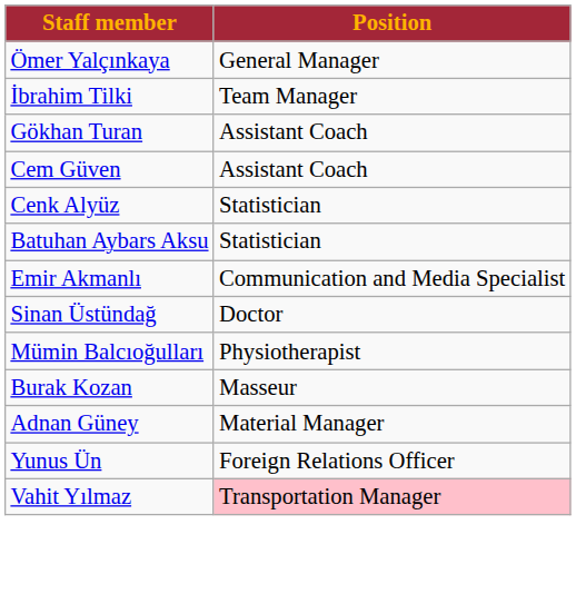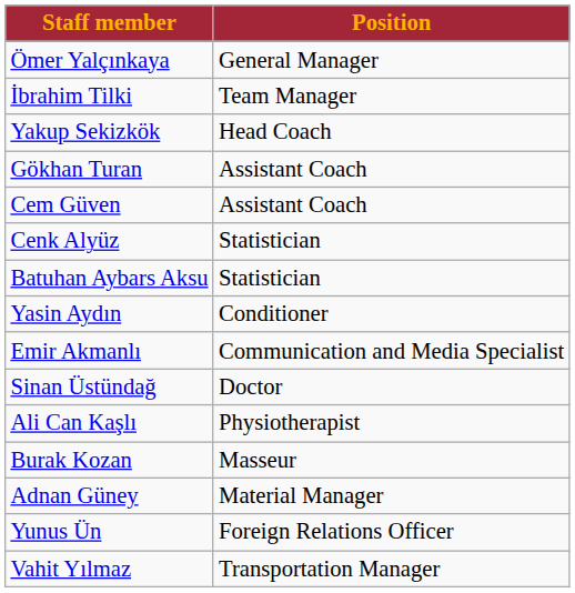 <table class="wikitable">
 <tr>
 <th style="color:#FFB300; background:#A32638;">Staff member</th>
 <th style="color:#FFB300; background:#A32638;">Position</th>
 </tr>
 <tr>
 <td> <a href='#'>Ömer Yalçınkaya</a></td>
 <td>General Manager</td>
 </tr>
 <tr>
 <td> <a href='#'>İbrahim Tilki</a></td>
 <td>Team Manager</td>
+</tr>
+<tr>
+<td> <a href='#'>Yakup Sekizkök</a></td>
+<td>Head Coach</td>
 </tr>
 <tr>
 <td> <a href='#'>Gökhan Turan</a></td>
 <td>Assistant Coach</td>
 </tr>
 <tr>
 <td> <a href='#'>Cem Güven</a></td>
 <td>Assistant Coach</td>
 </tr>
 <tr>
 <td> <a href='#'>Cenk Alyüz</a></td>
 <td>Statistician</td>
 </tr>
 <tr>
 <td> <a href='#'>Batuhan Aybars Aksu</a></td>
 <td>Statistician</td>
 </tr>
 <tr>
+<td> <a href='#'>Yasin Aydın</a></td>
+<td>Conditioner</td>
+</tr>
+<tr>
 <td> <a href='#'>Emir Akmanlı</a></td>
 <td>Communication and Media Specialist</td>
 </tr>
 <tr>
 <td> <a href='#'>Sinan Üstündağ</a></td>
 <td>Doctor</td>
 </tr>
 <tr>
-<td> <a href='#'>Mümin Balcıoğulları</a></td>
+<td> <a href='#'>Ali Can Kaşlı</a></td>
 <td>Physiotherapist</td>
 </tr>
 <tr>
 <td> <a href='#'>Burak Kozan</a></td>
 <td>Masseur</td>
 </tr>
 <tr>
 <td> <a href='#'>Adnan Güney</a></td>
 <td>Material Manager</td>
 </tr>
 <tr>
 <td> <a href='#'>Yunus Ün</a></td>
 <td>Foreign Relations Officer</td>
 </tr>
 <tr>
 <td> <a href='#'>Vahit Yılmaz</a></td>
-<td style="background: pink;">Transportation Manager</td>
+<td>Transportation Manager</td>
 </tr>
 </table>
